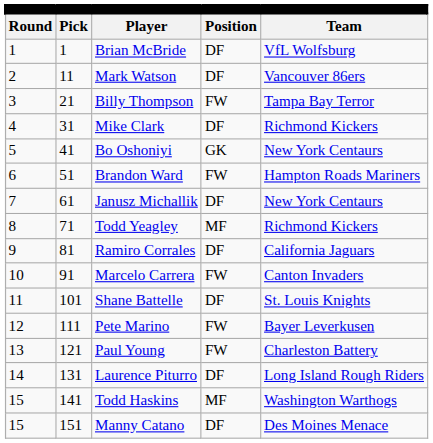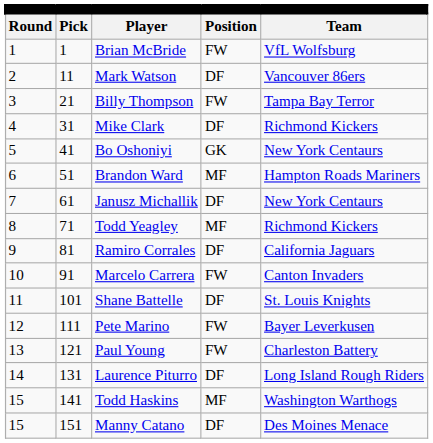 <table class="wikitable sortable" style="text-align:center; font-size:90%; text-align:left;">
 <tr style="border-spacing: 2px; border: 2px solid black;">
 <td colspan="7" bgcolor="#000000" color="#000000" border="#FED000" align="center"><strong></strong></td>
 </tr>
 <tr>
 <th><strong>Round</strong></th>
 <th><strong>Pick</strong></th>
 <th><strong>Player</strong></th>
 <th><strong>Position</strong></th>
 <th><strong>Team</strong></th>
 </tr>
 <tr>
 <td>1</td>
 <td>1</td>
 <td> <a href='#'>Brian McBride</a></td>
-<td>DF</td>
+<td>FW</td>
 <td><a href='#'>VfL Wolfsburg</a></td>
 </tr>
 <tr>
 <td>2</td>
 <td>11</td>
 <td> <a href='#'>Mark Watson</a></td>
 <td>DF</td>
 <td><a href='#'>Vancouver 86ers</a></td>
 </tr>
 <tr>
 <td>3</td>
 <td>21</td>
 <td> <a href='#'>Billy Thompson</a></td>
 <td>FW</td>
 <td><a href='#'>Tampa Bay Terror</a></td>
 </tr>
 <tr>
 <td>4</td>
 <td>31</td>
 <td> <a href='#'>Mike Clark</a></td>
 <td>DF</td>
 <td><a href='#'>Richmond Kickers</a></td>
 </tr>
 <tr>
 <td>5</td>
 <td>41</td>
 <td> <a href='#'>Bo Oshoniyi</a></td>
 <td>GK</td>
 <td><a href='#'>New York Centaurs</a></td>
 </tr>
 <tr>
 <td>6</td>
 <td>51</td>
 <td> <a href='#'>Brandon Ward</a></td>
-<td>FW</td>
+<td>MF</td>
 <td><a href='#'>Hampton Roads Mariners</a></td>
 </tr>
 <tr>
 <td>7</td>
 <td>61</td>
 <td> <a href='#'>Janusz Michallik</a></td>
 <td>DF</td>
 <td><a href='#'>New York Centaurs</a></td>
 </tr>
 <tr>
 <td>8</td>
 <td>71</td>
 <td> <a href='#'>Todd Yeagley</a></td>
 <td>MF</td>
 <td><a href='#'>Richmond Kickers</a></td>
 </tr>
 <tr>
 <td>9</td>
 <td>81</td>
 <td> <a href='#'>Ramiro Corrales</a></td>
 <td>DF</td>
 <td><a href='#'>California Jaguars</a></td>
 </tr>
 <tr>
 <td>10</td>
 <td>91</td>
 <td> <a href='#'>Marcelo Carrera</a></td>
 <td>FW</td>
 <td><a href='#'>Canton Invaders</a></td>
 </tr>
 <tr>
 <td>11</td>
 <td>101</td>
 <td> <a href='#'>Shane Battelle</a></td>
 <td>DF</td>
 <td><a href='#'>St. Louis Knights</a></td>
 </tr>
 <tr>
 <td>12</td>
 <td>111</td>
 <td> <a href='#'>Pete Marino</a></td>
 <td>FW</td>
 <td><a href='#'>Bayer Leverkusen</a></td>
 </tr>
 <tr>
 <td>13</td>
 <td>121</td>
 <td> <a href='#'>Paul Young</a></td>
 <td>FW</td>
 <td><a href='#'>Charleston Battery</a></td>
 </tr>
 <tr>
 <td>14</td>
 <td>131</td>
 <td> <a href='#'>Laurence Piturro</a></td>
 <td>DF</td>
 <td><a href='#'>Long Island Rough Riders</a></td>
 </tr>
 <tr>
 <td>15</td>
 <td>141</td>
 <td> <a href='#'>Todd Haskins</a></td>
 <td>MF</td>
 <td><a href='#'>Washington Warthogs</a></td>
 </tr>
 <tr>
 <td>15</td>
 <td>151</td>
 <td> <a href='#'>Manny Catano</a></td>
 <td>DF</td>
 <td><a href='#'>Des Moines Menace</a></td>
 </tr>
 </table>
